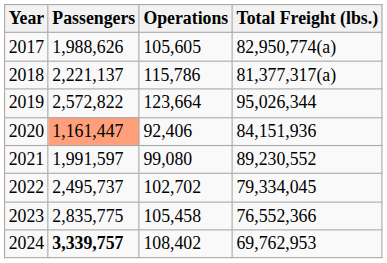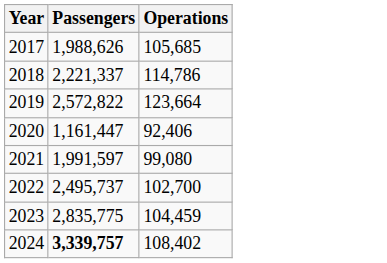 <table class="wikitable">
 <tr>
 <th>Year</th>
 <th>Passengers</th>
 <th>Operations</th>
-<th>Total Freight (lbs.)</th>
 </tr>
 <tr>
 <td>2017</td>
 <td>1,988,626</td>
-<td>105,605</td>
-<td>82,950,774(a)</td>
+<td>105,685</td>
 </tr>
 <tr>
 <td>2018</td>
-<td>2,221,137</td>
-<td>115,786</td>
-<td>81,377,317(a)</td>
+<td>2,221,337</td>
+<td>114,786</td>
 </tr>
 <tr>
 <td>2019</td>
 <td>2,572,822</td>
 <td>123,664</td>
-<td>95,026,344</td>
 </tr>
 <tr>
 <td>2020</td>
-<td style="background: lightsalmon;">1,161,447</td>
+<td>1,161,447</td>
 <td>92,406</td>
-<td>84,151,936</td>
 </tr>
 <tr>
 <td>2021</td>
 <td>1,991,597</td>
 <td>99,080</td>
-<td>89,230,552</td>
 </tr>
 <tr>
 <td>2022</td>
 <td>2,495,737</td>
-<td>102,702</td>
-<td>79,334,045</td>
+<td>102,700</td>
 </tr>
 <tr>
 <td>2023</td>
 <td>2,835,775</td>
-<td>105,458</td>
-<td>76,552,366</td>
+<td>104,459</td>
 </tr>
 <tr>
 <td>2024</td>
 <td><strong>3,339,757</strong></td>
 <td>108,402</td>
-<td>69,762,953</td>
 </tr>
 </table>
